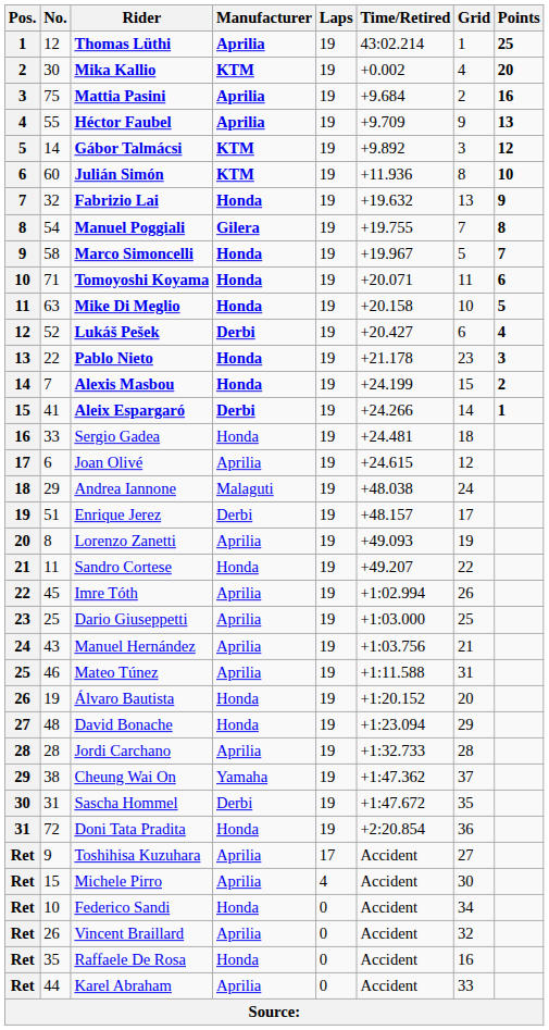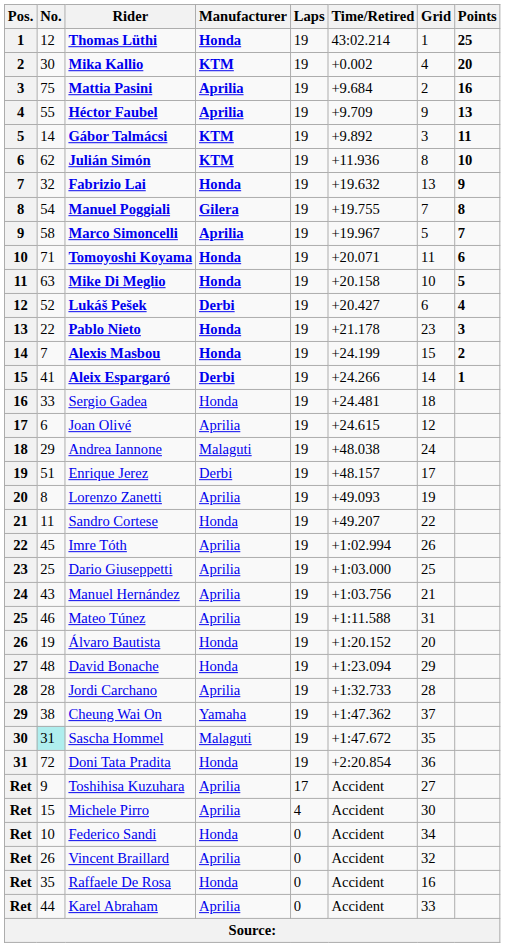 <table class="wikitable" style="font-size: 95%;">
 <tr>
 <th>Pos.</th>
 <th>No.</th>
 <th>Rider</th>
 <th>Manufacturer</th>
 <th>Laps</th>
 <th>Time/Retired</th>
 <th>Grid</th>
 <th>Points</th>
 </tr>
 <tr>
 <th>1</th>
 <td>12</td>
 <td> <strong><a href='#'>Thomas Lüthi</a></strong></td>
-<td><strong><a href='#'>Aprilia</a></strong></td>
+<td><strong><a href='#'>Honda</a></strong></td>
 <td>19</td>
 <td>43:02.214</td>
 <td>1</td>
 <td><strong>25</strong></td>
 </tr>
 <tr>
 <th>2</th>
 <td>30</td>
 <td> <strong><a href='#'>Mika Kallio</a></strong></td>
 <td><strong><a href='#'>KTM</a></strong></td>
 <td>19</td>
 <td>+0.002</td>
 <td>4</td>
 <td><strong>20</strong></td>
 </tr>
 <tr>
 <th>3</th>
 <td>75</td>
 <td> <strong><a href='#'>Mattia Pasini</a></strong></td>
 <td><strong><a href='#'>Aprilia</a></strong></td>
 <td>19</td>
 <td>+9.684</td>
 <td>2</td>
 <td><strong>16</strong></td>
 </tr>
 <tr>
 <th>4</th>
 <td>55</td>
 <td> <strong><a href='#'>Héctor Faubel</a></strong></td>
 <td><strong><a href='#'>Aprilia</a></strong></td>
 <td>19</td>
 <td>+9.709</td>
 <td>9</td>
 <td><strong>13</strong></td>
 </tr>
 <tr>
 <th>5</th>
 <td>14</td>
 <td> <strong><a href='#'>Gábor Talmácsi</a></strong></td>
 <td><strong><a href='#'>KTM</a></strong></td>
 <td>19</td>
 <td>+9.892</td>
 <td>3</td>
-<td><strong>12</strong></td>
+<td><strong>11</strong></td>
 </tr>
 <tr>
 <th>6</th>
-<td>60</td>
+<td>62</td>
 <td> <strong><a href='#'>Julián Simón</a></strong></td>
 <td><strong><a href='#'>KTM</a></strong></td>
 <td>19</td>
 <td>+11.936</td>
 <td>8</td>
 <td><strong>10</strong></td>
 </tr>
 <tr>
 <th>7</th>
 <td>32</td>
 <td> <strong><a href='#'>Fabrizio Lai</a></strong></td>
 <td><strong><a href='#'>Honda</a></strong></td>
 <td>19</td>
 <td>+19.632</td>
 <td>13</td>
 <td><strong>9</strong></td>
 </tr>
 <tr>
 <th>8</th>
 <td>54</td>
 <td> <strong><a href='#'>Manuel Poggiali</a></strong></td>
 <td><strong><a href='#'>Gilera</a></strong></td>
 <td>19</td>
 <td>+19.755</td>
 <td>7</td>
 <td><strong>8</strong></td>
 </tr>
 <tr>
 <th>9</th>
 <td>58</td>
 <td> <strong><a href='#'>Marco Simoncelli</a></strong></td>
-<td><strong><a href='#'>Honda</a></strong></td>
+<td><strong><a href='#'>Aprilia</a></strong></td>
 <td>19</td>
 <td>+19.967</td>
 <td>5</td>
 <td><strong>7</strong></td>
 </tr>
 <tr>
 <th>10</th>
 <td>71</td>
 <td> <strong><a href='#'>Tomoyoshi Koyama</a></strong></td>
 <td><strong><a href='#'>Honda</a></strong></td>
 <td>19</td>
 <td>+20.071</td>
 <td>11</td>
 <td><strong>6</strong></td>
 </tr>
 <tr>
 <th>11</th>
 <td>63</td>
 <td> <strong><a href='#'>Mike Di Meglio</a></strong></td>
 <td><strong><a href='#'>Honda</a></strong></td>
 <td>19</td>
 <td>+20.158</td>
 <td>10</td>
 <td><strong>5</strong></td>
 </tr>
 <tr>
 <th>12</th>
 <td>52</td>
 <td> <strong><a href='#'>Lukáš Pešek</a></strong></td>
 <td><strong><a href='#'>Derbi</a></strong></td>
 <td>19</td>
 <td>+20.427</td>
 <td>6</td>
 <td><strong>4</strong></td>
 </tr>
 <tr>
 <th>13</th>
 <td>22</td>
 <td> <strong><a href='#'>Pablo Nieto</a></strong></td>
 <td><strong><a href='#'>Honda</a></strong></td>
 <td>19</td>
 <td>+21.178</td>
 <td>23</td>
 <td><strong>3</strong></td>
 </tr>
 <tr>
 <th>14</th>
 <td>7</td>
 <td> <strong><a href='#'>Alexis Masbou</a></strong></td>
 <td><strong><a href='#'>Honda</a></strong></td>
 <td>19</td>
 <td>+24.199</td>
 <td>15</td>
 <td><strong>2</strong></td>
 </tr>
 <tr>
 <th>15</th>
 <td>41</td>
 <td> <strong><a href='#'>Aleix Espargaró</a></strong></td>
 <td><strong><a href='#'>Derbi</a></strong></td>
 <td>19</td>
 <td>+24.266</td>
 <td>14</td>
 <td><strong>1</strong></td>
 </tr>
 <tr>
 <th>16</th>
 <td>33</td>
 <td> <a href='#'>Sergio Gadea</a></td>
 <td><a href='#'>Honda</a></td>
 <td>19</td>
 <td>+24.481</td>
 <td>18</td>
 <td></td>
 </tr>
 <tr>
 <th>17</th>
 <td>6</td>
 <td> <a href='#'>Joan Olivé</a></td>
 <td><a href='#'>Aprilia</a></td>
 <td>19</td>
 <td>+24.615</td>
 <td>12</td>
 <td></td>
 </tr>
 <tr>
 <th>18</th>
 <td>29</td>
 <td> <a href='#'>Andrea Iannone</a></td>
 <td><a href='#'>Malaguti</a></td>
 <td>19</td>
 <td>+48.038</td>
 <td>24</td>
 <td></td>
 </tr>
 <tr>
 <th>19</th>
 <td>51</td>
 <td> <a href='#'>Enrique Jerez</a></td>
 <td><a href='#'>Derbi</a></td>
 <td>19</td>
 <td>+48.157</td>
 <td>17</td>
 <td></td>
 </tr>
 <tr>
 <th>20</th>
 <td>8</td>
 <td> <a href='#'>Lorenzo Zanetti</a></td>
 <td><a href='#'>Aprilia</a></td>
 <td>19</td>
 <td>+49.093</td>
 <td>19</td>
 <td></td>
 </tr>
 <tr>
 <th>21</th>
 <td>11</td>
 <td> <a href='#'>Sandro Cortese</a></td>
 <td><a href='#'>Honda</a></td>
 <td>19</td>
 <td>+49.207</td>
 <td>22</td>
 <td></td>
 </tr>
 <tr>
 <th>22</th>
 <td>45</td>
 <td> <a href='#'>Imre Tóth</a></td>
 <td><a href='#'>Aprilia</a></td>
 <td>19</td>
 <td>+1:02.994</td>
 <td>26</td>
 <td></td>
 </tr>
 <tr>
 <th>23</th>
 <td>25</td>
 <td> <a href='#'>Dario Giuseppetti</a></td>
 <td><a href='#'>Aprilia</a></td>
 <td>19</td>
 <td>+1:03.000</td>
 <td>25</td>
 <td></td>
 </tr>
 <tr>
 <th>24</th>
 <td>43</td>
 <td> <a href='#'>Manuel Hernández</a></td>
 <td><a href='#'>Aprilia</a></td>
 <td>19</td>
 <td>+1:03.756</td>
 <td>21</td>
 <td></td>
 </tr>
 <tr>
 <th>25</th>
 <td>46</td>
 <td> <a href='#'>Mateo Túnez</a></td>
 <td><a href='#'>Aprilia</a></td>
 <td>19</td>
 <td>+1:11.588</td>
 <td>31</td>
 <td></td>
 </tr>
 <tr>
 <th>26</th>
 <td>19</td>
 <td> <a href='#'>Álvaro Bautista</a></td>
 <td><a href='#'>Honda</a></td>
 <td>19</td>
 <td>+1:20.152</td>
 <td>20</td>
 <td></td>
 </tr>
 <tr>
 <th>27</th>
 <td>48</td>
 <td> <a href='#'>David Bonache</a></td>
 <td><a href='#'>Honda</a></td>
 <td>19</td>
 <td>+1:23.094</td>
 <td>29</td>
 <td></td>
 </tr>
 <tr>
 <th>28</th>
 <td>28</td>
 <td> <a href='#'>Jordi Carchano</a></td>
 <td><a href='#'>Aprilia</a></td>
 <td>19</td>
 <td>+1:32.733</td>
 <td>28</td>
 <td></td>
 </tr>
 <tr>
 <th>29</th>
 <td>38</td>
 <td> <a href='#'>Cheung Wai On</a></td>
 <td><a href='#'>Yamaha</a></td>
 <td>19</td>
 <td>+1:47.362</td>
 <td>37</td>
 <td></td>
 </tr>
 <tr>
 <th>30</th>
-<td>31</td>
+<td style="background: paleturquoise;">31</td>
 <td> <a href='#'>Sascha Hommel</a></td>
-<td><a href='#'>Derbi</a></td>
+<td><a href='#'>Malaguti</a></td>
 <td>19</td>
 <td>+1:47.672</td>
 <td>35</td>
 <td></td>
 </tr>
 <tr>
 <th>31</th>
 <td>72</td>
 <td> <a href='#'>Doni Tata Pradita</a></td>
 <td><a href='#'>Honda</a></td>
 <td>19</td>
 <td>+2:20.854</td>
 <td>36</td>
 <td></td>
 </tr>
 <tr>
 <th>Ret</th>
 <td>9</td>
 <td> <a href='#'>Toshihisa Kuzuhara</a></td>
 <td><a href='#'>Aprilia</a></td>
 <td>17</td>
 <td>Accident</td>
 <td>27</td>
 <td></td>
 </tr>
 <tr>
 <th>Ret</th>
 <td>15</td>
 <td> <a href='#'>Michele Pirro</a></td>
 <td><a href='#'>Aprilia</a></td>
 <td>4</td>
 <td>Accident</td>
 <td>30</td>
 <td></td>
 </tr>
 <tr>
 <th>Ret</th>
 <td>10</td>
 <td> <a href='#'>Federico Sandi</a></td>
 <td><a href='#'>Honda</a></td>
 <td>0</td>
 <td>Accident</td>
 <td>34</td>
 <td></td>
 </tr>
 <tr>
 <th>Ret</th>
 <td>26</td>
 <td> <a href='#'>Vincent Braillard</a></td>
 <td><a href='#'>Aprilia</a></td>
 <td>0</td>
 <td>Accident</td>
 <td>32</td>
 <td></td>
 </tr>
 <tr>
 <th>Ret</th>
 <td>35</td>
 <td> <a href='#'>Raffaele De Rosa</a></td>
 <td><a href='#'>Honda</a></td>
 <td>0</td>
 <td>Accident</td>
 <td>16</td>
 <td></td>
 </tr>
 <tr>
 <th>Ret</th>
 <td>44</td>
 <td> <a href='#'>Karel Abraham</a></td>
 <td><a href='#'>Aprilia</a></td>
 <td>0</td>
 <td>Accident</td>
 <td>33</td>
 <td></td>
 </tr>
 <tr>
 <th colspan=8>Source: </th>
 </tr>
 </table>
